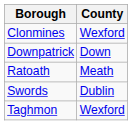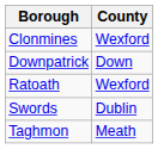 <table class="wikitable">
 <tr>
 <th>Borough</th>
 <th>County</th>
 </tr>
 <tr>
 <td><a href='#'>Clonmines</a></td>
 <td><a href='#'>Wexford</a></td>
 </tr>
 <tr>
 <td><a href='#'>Downpatrick</a></td>
 <td><a href='#'>Down</a></td>
 </tr>
 <tr>
 <td><a href='#'>Ratoath</a></td>
-<td><a href='#'>Meath</a></td>
+<td><a href='#'>Wexford</a></td>
 </tr>
 <tr>
 <td><a href='#'>Swords</a></td>
 <td><a href='#'>Dublin</a></td>
 </tr>
 <tr>
 <td><a href='#'>Taghmon</a></td>
-<td><a href='#'>Wexford</a></td>
+<td><a href='#'>Meath</a></td>
 </tr>
 </table>
